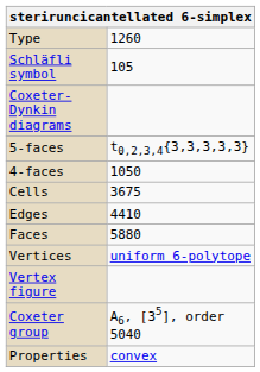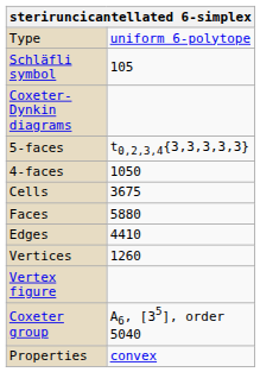 <table class="wikitable" align="right" style="margin-left:10px" width="250">
 <tr>
 <th bgcolor=#e7dcc3 colspan=2>steriruncicantellated 6-simplex</th>
 </tr>
 <tr>
 <td bgcolor=#e7dcc3>Type</td>
-<td>1260</td>
+<td><a href='#'>uniform 6-polytope</a></td>
 </tr>
 <tr>
 <td bgcolor=#e7dcc3><a href='#'>Schläfli symbol</a></td>
 <td>105</td>
 </tr>
 <tr>
 <td bgcolor=#e7dcc3><a href='#'>Coxeter-Dynkin diagrams</a></td>
 <td></td>
 </tr>
 <tr>
 <td bgcolor=#e7dcc3>5-faces</td>
 <td>t<sub>0,2,3,4</sub>{3,3,3,3,3}</td>
 </tr>
 <tr>
 <td bgcolor=#e7dcc3>4-faces</td>
 <td>1050</td>
 </tr>
 <tr>
 <td bgcolor=#e7dcc3>Cells</td>
 <td>3675</td>
 </tr>
 <tr>
+<td bgcolor=#e7dcc3>Faces</td>
+<td>5880</td>
+</tr>
+<tr>
 <td bgcolor=#e7dcc3>Edges</td>
 <td>4410</td>
 </tr>
 <tr>
-<td bgcolor=#e7dcc3>Faces</td>
-<td>5880</td>
-</tr>
-<tr>
 <td bgcolor=#e7dcc3>Vertices</td>
-<td><a href='#'>uniform 6-polytope</a></td>
+<td>1260</td>
 </tr>
 <tr>
 <td bgcolor=#e7dcc3><a href='#'>Vertex figure</a></td>
 <td></td>
 </tr>
 <tr>
 <td bgcolor=#e7dcc3><a href='#'>Coxeter group</a></td>
 <td>A<sub>6</sub>, [3<sup>5</sup>], order 5040</td>
 </tr>
 <tr>
 <td bgcolor=#e7dcc3>Properties</td>
 <td><a href='#'>convex</a></td>
 </tr>
 </table>
